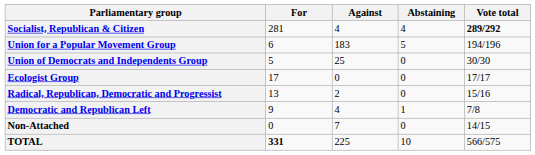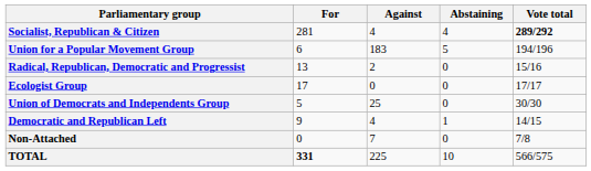 <table class="wikitable center" style="width:auto;margin:0.5em auto">
 <tr>
 <th scope="col" style="width:25em">Parliamentary group</th>
 <th scope="col" style="width:6em">For</th>
 <th scope="col" style="width:6em">Against</th>
 <th scope="col" style="width:6em">Abstaining</th>
 <th scope="col" style="width:6em">Vote total</th>
 </tr>
 <tr>
 <th scope="row" style="text-align:left"><a href='#'>Socialist, Republican & Citizen</a></th>
 <td>281</td>
 <td>4</td>
 <td>4</td>
 <td><strong>289/292</strong></td>
 </tr>
 <tr>
 <th scope="row" style="text-align:left"><a href='#'>Union for a Popular Movement Group</a></th>
 <td>6</td>
 <td>183</td>
 <td>5</td>
 <td>194/196</td>
 </tr>
 <tr>
-<th scope="row" style="text-align:left"><a href='#'>Union of Democrats and Independents Group</a></th>
-<td>5</td>
-<td>25</td>
+<th scope="row" style="text-align:left"><a href='#'>Radical, Republican, Democratic and Progressist</a></th>
+<td>13</td>
+<td>2</td>
 <td>0</td>
-<td>30/30</td>
+<td>15/16</td>
 </tr>
 <tr>
 <th scope="row" style="text-align:left"><a href='#'>Ecologist Group</a></th>
 <td>17</td>
 <td>0</td>
 <td>0</td>
 <td>17/17</td>
 </tr>
 <tr>
-<th scope="row" style="text-align:left"><a href='#'>Radical, Republican, Democratic and Progressist</a></th>
-<td>13</td>
-<td>2</td>
+<th scope="row" style="text-align:left"><a href='#'>Union of Democrats and Independents Group</a></th>
+<td>5</td>
+<td>25</td>
 <td>0</td>
-<td>15/16</td>
+<td>30/30</td>
 </tr>
 <tr>
 <th scope="row" style="text-align:left"><a href='#'>Democratic and Republican Left</a></th>
 <td>9</td>
 <td>4</td>
 <td>1</td>
-<td>7/8</td>
+<td>14/15</td>
 </tr>
 <tr>
 <th scope="row" style="text-align:left">Non-Attached</th>
 <td>0</td>
 <td>7</td>
 <td>0</td>
-<td>14/15</td>
+<td>7/8</td>
 </tr>
 <tr>
 <th scope="row" style="text-align:left">TOTAL</th>
 <td><strong>331</strong></td>
 <td>225</td>
 <td>10</td>
 <td>566/575</td>
 </tr>
 </table>
